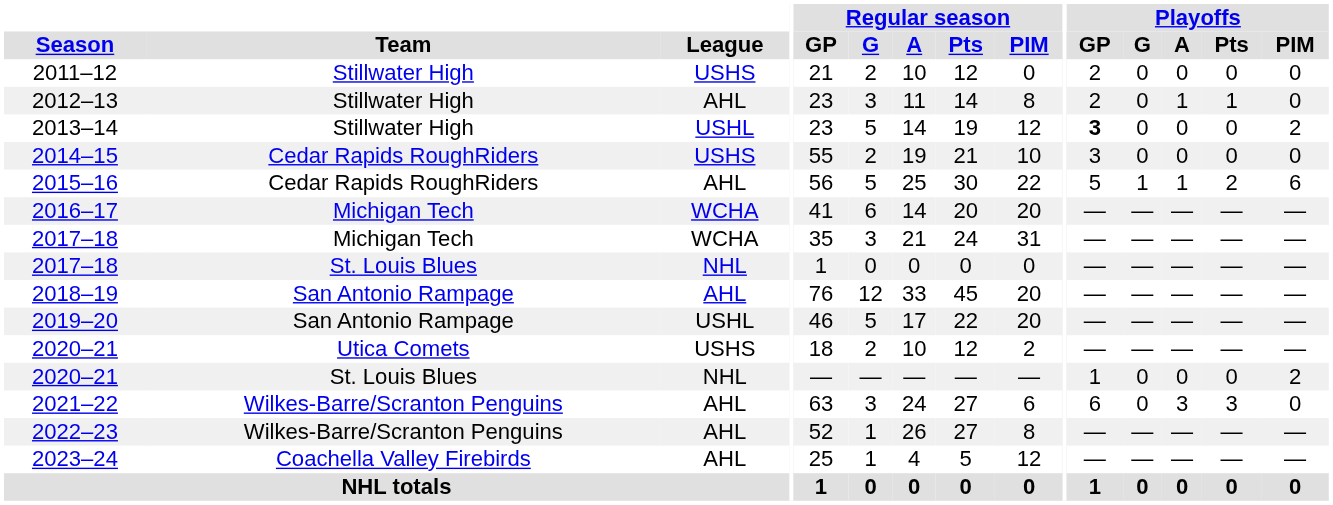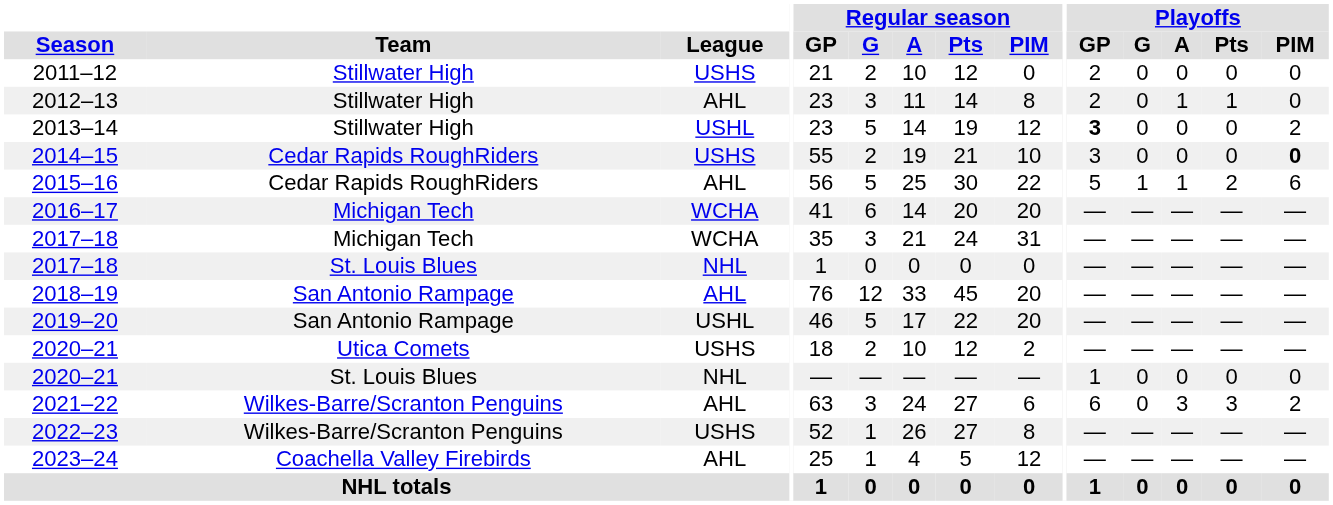 <table border="0" cellpadding="1" cellspacing="0" style="text-align:center; width:60em">
 <tr bgcolor="#e0e0e0">
 <th colspan="3" bgcolor="#ffffff"></th>
 <th rowspan="99" bgcolor="#ffffff"></th>
 <th colspan="5"><a href='#'>Regular season</a></th>
 <th rowspan="99" bgcolor="#ffffff"></th>
 <th colspan="5"><a href='#'>Playoffs</a></th>
 </tr>
 <tr bgcolor="#e0e0e0">
 <th><a href='#'>Season</a></th>
 <th>Team</th>
 <th>League</th>
 <th>GP</th>
 <th><a href='#'>G</a></th>
 <th><a href='#'>A</a></th>
 <th><a href='#'>Pts</a></th>
 <th><a href='#'>PIM</a></th>
 <th>GP</th>
 <th>G</th>
 <th>A</th>
 <th>Pts</th>
 <th>PIM</th>
 </tr>
 <tr>
 <td>2011–12</td>
 <td><a href='#'>Stillwater High</a></td>
 <td><a href='#'>USHS</a></td>
 <td>21</td>
 <td>2</td>
 <td>10</td>
 <td>12</td>
 <td>0</td>
 <td>2</td>
 <td>0</td>
 <td>0</td>
 <td>0</td>
 <td>0</td>
 </tr>
 <tr bgcolor="#f0f0f0">
 <td>2012–13</td>
 <td>Stillwater High</td>
 <td>AHL</td>
 <td>23</td>
 <td>3</td>
 <td>11</td>
 <td>14</td>
 <td>8</td>
 <td>2</td>
 <td>0</td>
 <td>1</td>
 <td>1</td>
 <td>0</td>
 </tr>
 <tr>
 <td>2013–14</td>
 <td>Stillwater High</td>
 <td><a href='#'>USHL</a></td>
 <td>23</td>
 <td>5</td>
 <td>14</td>
 <td>19</td>
 <td>12</td>
 <td><strong>3</strong></td>
 <td>0</td>
 <td>0</td>
 <td>0</td>
 <td>2</td>
 </tr>
 <tr bgcolor="#f0f0f0">
 <td><a href='#'>2014–15</a></td>
 <td><a href='#'>Cedar Rapids RoughRiders</a></td>
 <td><a href='#'>USHS</a></td>
 <td>55</td>
 <td>2</td>
 <td>19</td>
 <td>21</td>
 <td>10</td>
 <td>3</td>
 <td>0</td>
 <td>0</td>
 <td>0</td>
-<td>0</td>
+<td><strong>0</strong></td>
 </tr>
 <tr>
 <td><a href='#'>2015–16</a></td>
 <td>Cedar Rapids RoughRiders</td>
 <td>AHL</td>
 <td>56</td>
 <td>5</td>
 <td>25</td>
 <td>30</td>
 <td>22</td>
 <td>5</td>
 <td>1</td>
 <td>1</td>
 <td>2</td>
 <td>6</td>
 </tr>
 <tr bgcolor="#f0f0f0">
 <td><a href='#'>2016–17</a></td>
 <td><a href='#'>Michigan Tech</a></td>
 <td><a href='#'>WCHA</a></td>
 <td>41</td>
 <td>6</td>
 <td>14</td>
 <td>20</td>
 <td>20</td>
 <td>—</td>
 <td>—</td>
 <td>—</td>
 <td>—</td>
 <td>—</td>
 </tr>
 <tr>
 <td><a href='#'>2017–18</a></td>
 <td>Michigan Tech</td>
 <td>WCHA</td>
 <td>35</td>
 <td>3</td>
 <td>21</td>
 <td>24</td>
 <td>31</td>
 <td>—</td>
 <td>—</td>
 <td>—</td>
 <td>—</td>
 <td>—</td>
 </tr>
 <tr bgcolor="#f0f0f0">
 <td><a href='#'>2017–18</a></td>
 <td><a href='#'>St. Louis Blues</a></td>
 <td><a href='#'>NHL</a></td>
 <td>1</td>
 <td>0</td>
 <td>0</td>
 <td>0</td>
 <td>0</td>
 <td>—</td>
 <td>—</td>
 <td>—</td>
 <td>—</td>
 <td>—</td>
 </tr>
 <tr>
 <td><a href='#'>2018–19</a></td>
 <td><a href='#'>San Antonio Rampage</a></td>
 <td><a href='#'>AHL</a></td>
 <td>76</td>
 <td>12</td>
 <td>33</td>
 <td>45</td>
 <td>20</td>
 <td>—</td>
 <td>—</td>
 <td>—</td>
 <td>—</td>
 <td>—</td>
 </tr>
 <tr bgcolor="#f0f0f0">
 <td><a href='#'>2019–20</a></td>
 <td>San Antonio Rampage</td>
 <td>USHL</td>
 <td>46</td>
 <td>5</td>
 <td>17</td>
 <td>22</td>
 <td>20</td>
 <td>—</td>
 <td>—</td>
 <td>—</td>
 <td>—</td>
 <td>—</td>
 </tr>
 <tr>
 <td><a href='#'>2020–21</a></td>
 <td><a href='#'>Utica Comets</a></td>
 <td>USHS</td>
 <td>18</td>
 <td>2</td>
 <td>10</td>
 <td>12</td>
 <td>2</td>
 <td>—</td>
 <td>—</td>
 <td>—</td>
 <td>—</td>
 <td>—</td>
 </tr>
 <tr bgcolor="#f0f0f0">
 <td><a href='#'>2020–21</a></td>
 <td>St. Louis Blues</td>
 <td>NHL</td>
 <td>—</td>
 <td>—</td>
 <td>—</td>
 <td>—</td>
 <td>—</td>
 <td>1</td>
 <td>0</td>
 <td>0</td>
 <td>0</td>
-<td>2</td>
+<td>0</td>
 </tr>
 <tr>
 <td><a href='#'>2021–22</a></td>
 <td><a href='#'>Wilkes-Barre/Scranton Penguins</a></td>
 <td>AHL</td>
 <td>63</td>
 <td>3</td>
 <td>24</td>
 <td>27</td>
 <td>6</td>
 <td>6</td>
 <td>0</td>
 <td>3</td>
 <td>3</td>
-<td>0</td>
+<td>2</td>
 </tr>
 <tr bgcolor="#f0f0f0">
 <td><a href='#'>2022–23</a></td>
 <td>Wilkes-Barre/Scranton Penguins</td>
-<td>AHL</td>
+<td>USHS</td>
 <td>52</td>
 <td>1</td>
 <td>26</td>
 <td>27</td>
 <td>8</td>
 <td>—</td>
 <td>—</td>
 <td>—</td>
 <td>—</td>
 <td>—</td>
 </tr>
 <tr>
 <td><a href='#'>2023–24</a></td>
 <td><a href='#'>Coachella Valley Firebirds</a></td>
 <td>AHL</td>
 <td>25</td>
 <td>1</td>
 <td>4</td>
 <td>5</td>
 <td>12</td>
 <td>—</td>
 <td>—</td>
 <td>—</td>
 <td>—</td>
 <td>—</td>
 </tr>
 <tr bgcolor="#e0e0e0">
 <th colspan="3">NHL totals</th>
 <th>1</th>
 <th>0</th>
 <th>0</th>
 <th>0</th>
 <th>0</th>
 <th>1</th>
 <th>0</th>
 <th>0</th>
 <th>0</th>
 <th>0</th>
 </tr>
 </table>
